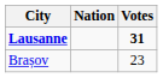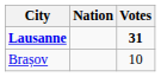 <table class="wikitable">
 <tr>
 <th>City</th>
 <th>Nation</th>
 <th>Votes</th>
 </tr>
 <tr>
 <td><strong><a href='#'>Lausanne</a></strong></td>
 <td><strong></strong></td>
 <td align=center><strong>31</strong></td>
 </tr>
 <tr>
 <td><a href='#'>Brașov</a></td>
 <td></td>
-<td align=center>23</td>
+<td align=center>10</td>
 </tr>
 </table>
